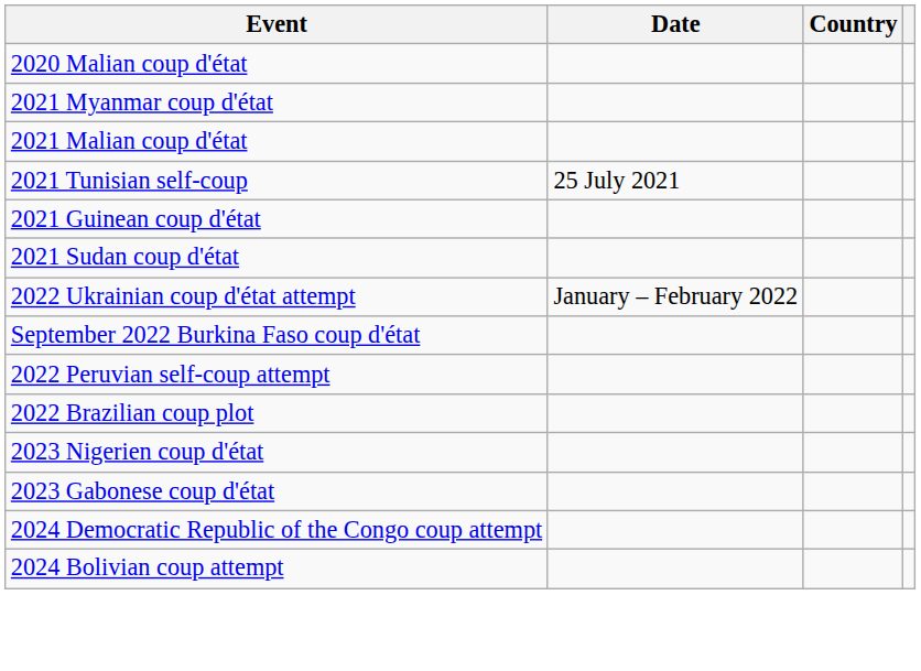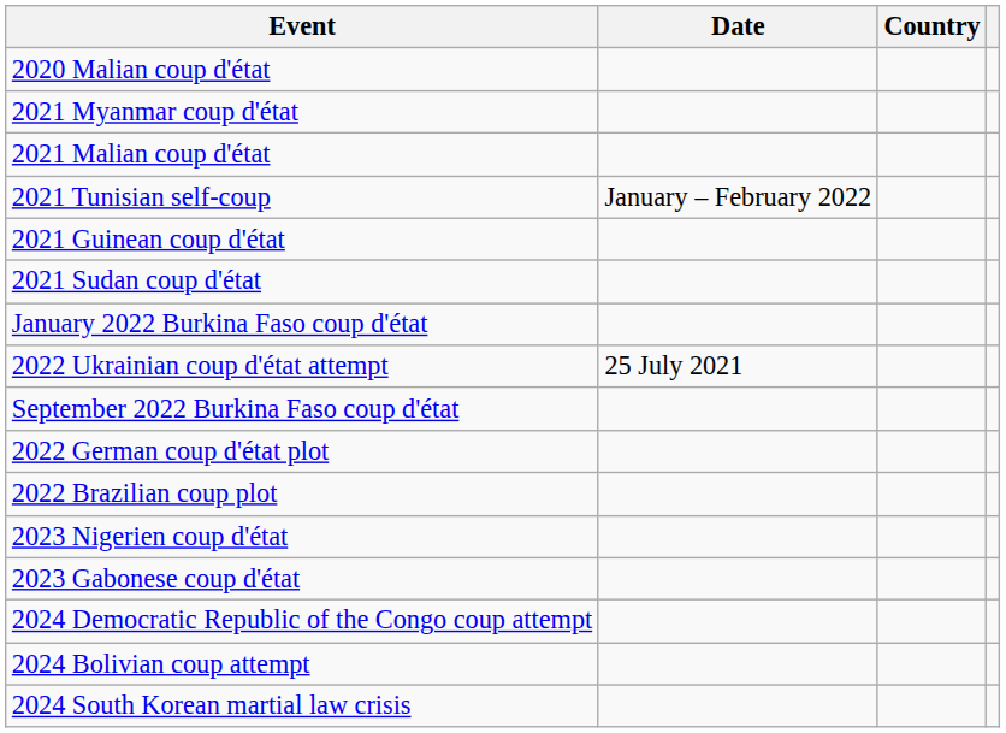 <table class="wikitable sortable mw-collapsible">
 <tr>
 <th>Event</th>
 <th>Date</th>
 <th>Country</th>
 <th></th>
 </tr>
 <tr>
 <td><a href='#'>2020 Malian coup d'état</a></td>
 <td></td>
 <td></td>
 <td></td>
 </tr>
 <tr>
 <td><a href='#'>2021 Myanmar coup d'état</a></td>
 <td></td>
 <td></td>
 <td></td>
 </tr>
 <tr>
 <td><a href='#'>2021 Malian coup d'état</a></td>
 <td></td>
 <td></td>
 <td></td>
 </tr>
 <tr>
 <td><a href='#'>2021 Tunisian self-coup</a></td>
-<td>25 July 2021</td>
+<td>January – February 2022</td>
 <td></td>
 <td></td>
 </tr>
 <tr>
 <td><a href='#'>2021 Guinean coup d'état</a></td>
 <td></td>
 <td></td>
 <td></td>
 </tr>
 <tr>
 <td><a href='#'>2021 Sudan coup d'état</a></td>
 <td></td>
 <td></td>
 <td></td>
 </tr>
 <tr>
+<td><a href='#'>January 2022 Burkina Faso coup d'état</a></td>
+<td></td>
+<td></td>
+<td></td>
+</tr>
+<tr>
 <td><a href='#'>2022 Ukrainian coup d'état attempt</a></td>
-<td>January – February 2022</td>
+<td>25 July 2021</td>
 <td></td>
 <td></td>
 </tr>
 <tr>
 <td><a href='#'>September 2022 Burkina Faso coup d'état</a></td>
 <td></td>
 <td></td>
 <td></td>
 </tr>
 <tr>
-<td><a href='#'>2022 Peruvian self-coup attempt</a></td>
+<td><a href='#'>2022 German coup d'état plot</a></td>
 <td></td>
 <td></td>
 <td></td>
 </tr>
 <tr>
 <td><a href='#'>2022 Brazilian coup plot</a></td>
 <td></td>
 <td></td>
 <td></td>
 </tr>
 <tr>
 <td><a href='#'>2023 Nigerien coup d'état</a></td>
 <td></td>
 <td></td>
 <td></td>
 </tr>
 <tr>
 <td><a href='#'>2023 Gabonese coup d'état</a></td>
 <td></td>
 <td></td>
 <td></td>
 </tr>
 <tr>
 <td><a href='#'>2024 Democratic Republic of the Congo coup attempt</a></td>
 <td></td>
 <td></td>
 <td></td>
 </tr>
 <tr>
 <td><a href='#'>2024 Bolivian coup attempt</a></td>
 <td></td>
 <td></td>
 <td></td>
 </tr>
+<tr>
+<td><a href='#'>2024 South Korean martial law crisis</a></td>
+<td></td>
+<td></td>
+<td></td>
+</tr>
 </table>
